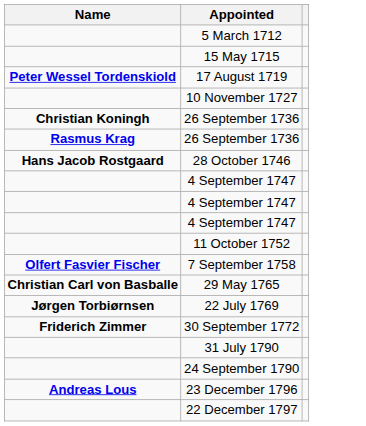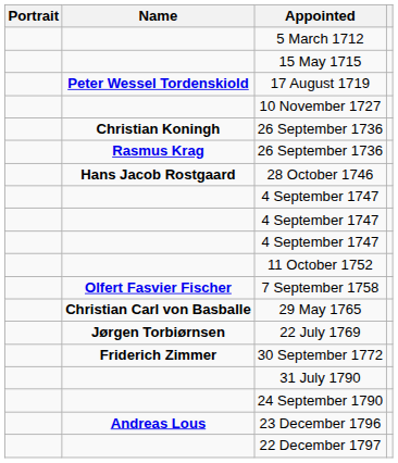 <table class="wikitable" style="text-align:center">
 <tr>
+<th>Portrait</th>
 <th>Name<br></th>
 <th>Appointed</th>
 <th></th>
 </tr>
 <tr>
+<td></td>
 <td><strong></strong><br></td>
 <td>5 March 1712</td>
 <td></td>
 </tr>
 <tr>
+<td></td>
 <td><strong></strong><br></td>
 <td>15 May 1715</td>
 <td></td>
 </tr>
 <tr>
+<td></td>
 <td><strong><a href='#'>Peter Wessel Tordenskiold</a></strong><br></td>
 <td>17 August 1719</td>
 <td></td>
 </tr>
 <tr>
+<td></td>
 <td><strong></strong><br></td>
 <td>10 November 1727</td>
 <td></td>
 </tr>
 <tr>
+<td></td>
 <td><strong>Christian Koningh</strong><br></td>
 <td>26 September 1736</td>
 <td></td>
 </tr>
 <tr>
+<td></td>
 <td><strong><a href='#'>Rasmus Krag</a></strong><br></td>
 <td>26 September 1736</td>
 <td></td>
 </tr>
 <tr>
+<td></td>
 <td><strong>Hans Jacob Rostgaard</strong><br></td>
 <td>28 October 1746</td>
 <td></td>
 </tr>
 <tr>
+<td></td>
 <td><strong></strong><br></td>
 <td>4 September 1747<br></td>
 <td></td>
 </tr>
 <tr>
+<td></td>
 <td><strong></strong><br></td>
 <td>4 September 1747<br></td>
 <td></td>
 </tr>
 <tr>
+<td></td>
 <td><strong></strong><br></td>
 <td>4 September 1747</td>
 <td></td>
 </tr>
 <tr>
+<td></td>
 <td><strong></strong><br></td>
 <td>11 October 1752</td>
 <td></td>
 </tr>
 <tr>
+<td></td>
 <td><strong><a href='#'>Olfert Fasvier Fischer</a></strong><br></td>
 <td>7 September 1758</td>
 <td></td>
 </tr>
 <tr>
+<td></td>
 <td><strong>Christian Carl von Basballe</strong><br></td>
 <td>29 May 1765</td>
 <td></td>
 </tr>
 <tr>
+<td></td>
 <td><strong>Jørgen Torbiørnsen</strong><br></td>
 <td>22 July 1769</td>
 <td></td>
 </tr>
 <tr>
+<td></td>
 <td><strong>Friderich Zimmer</strong><br></td>
 <td>30 September 1772</td>
 <td></td>
 </tr>
 <tr>
+<td></td>
 <td><strong></strong><br></td>
 <td>31 July 1790</td>
 <td></td>
 </tr>
 <tr>
+<td></td>
 <td><strong></strong><br></td>
 <td>24 September 1790</td>
 <td></td>
 </tr>
 <tr>
+<td></td>
 <td><strong><a href='#'>Andreas Lous</a></strong><br></td>
 <td>23 December 1796<br></td>
 <td></td>
 </tr>
 <tr>
+<td></td>
 <td><strong></strong><br></td>
 <td>22 December 1797<br></td>
 <td></td>
 </tr>
 </table>
